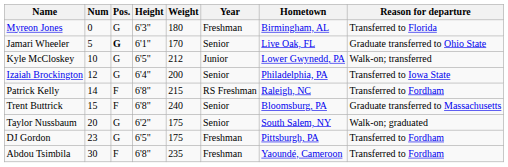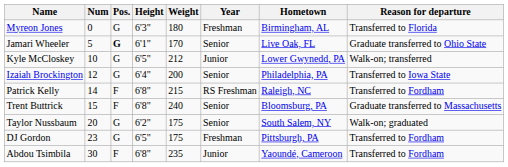 <table class="wikitable sortable" style="font-size:100%;" border="1">
 <tr>
 <th>Name</th>
 <th>Num</th>
 <th>Pos.</th>
 <th>Height</th>
 <th>Weight</th>
 <th>Year</th>
 <th>Hometown</th>
 <th class="unsortable">Reason for departure</th>
 </tr>
 <tr>
 <td><a href='#'>Myreon Jones</a></td>
 <td>0</td>
 <td>G</td>
 <td>6'3"</td>
 <td>180</td>
 <td>Freshman</td>
 <td><a href='#'>Birmingham, AL</a></td>
 <td>Transferred to <a href='#'>Florida</a></td>
 </tr>
 <tr>
 <td>Jamari Wheeler</td>
 <td>5</td>
 <td><strong>G</strong></td>
 <td>6'1"</td>
 <td>170</td>
 <td>Senior</td>
 <td><a href='#'>Live Oak, FL</a></td>
 <td>Graduate transferred to <a href='#'>Ohio State</a></td>
 </tr>
 <tr>
 <td>Kyle McCloskey</td>
 <td>10</td>
 <td>G</td>
 <td>6'5"</td>
 <td>212</td>
 <td>Junior</td>
 <td><a href='#'>Lower Gwynedd, PA</a></td>
 <td>Walk-on; transferred</td>
 </tr>
 <tr>
 <td><a href='#'>Izaiah Brockington</a></td>
 <td>12</td>
 <td>G</td>
 <td>6'4"</td>
 <td>200</td>
 <td>Senior</td>
 <td><a href='#'>Philadelphia, PA</a></td>
 <td>Transferred to <a href='#'>Iowa State</a></td>
 </tr>
 <tr>
 <td>Patrick Kelly</td>
 <td>14</td>
 <td>F</td>
 <td>6'8"</td>
 <td>215</td>
 <td>RS Freshman</td>
 <td><a href='#'>Raleigh, NC</a></td>
 <td>Transferred to <a href='#'>Fordham</a></td>
 </tr>
 <tr>
 <td>Trent Buttrick</td>
 <td>15</td>
 <td>F</td>
 <td>6'8"</td>
 <td>240</td>
 <td>Senior</td>
 <td><a href='#'>Bloomsburg, PA</a></td>
 <td>Graduate transferred to <a href='#'>Massachusetts</a></td>
 </tr>
 <tr>
 <td>Taylor Nussbaum</td>
 <td>20</td>
 <td>G</td>
 <td>6'2"</td>
 <td>175</td>
 <td>Senior</td>
 <td><a href='#'>South Salem, NY</a></td>
 <td>Walk-on; graduated</td>
 </tr>
 <tr>
 <td>DJ Gordon</td>
 <td>23</td>
 <td>G</td>
 <td>6'5"</td>
 <td>175</td>
 <td>Freshman</td>
 <td><a href='#'>Pittsburgh, PA</a></td>
 <td>Transferred to <a href='#'>Fordham</a></td>
 </tr>
 <tr>
 <td>Abdou Tsimbila</td>
 <td>30</td>
 <td>F</td>
 <td>6'8"</td>
 <td>235</td>
-<td>Freshman</td>
+<td>Junior</td>
 <td><a href='#'>Yaoundé, Cameroon</a></td>
 <td>Transferred to <a href='#'>Fordham</a></td>
 </tr>
 </table>
